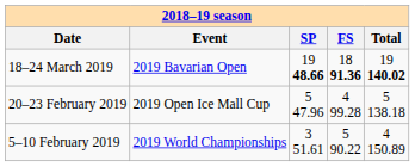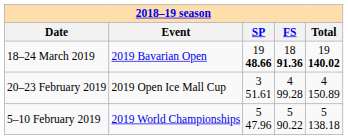 <table class="wikitable">
 <tr>
 <td style="background-color: #ffdead; " colspan=6 align=center><a href='#'><strong>2018–19 season</strong></a></td>
 </tr>
 <tr>
 <th>Date</th>
 <th>Event</th>
 <th><a href='#'>SP</a></th>
 <th><a href='#'>FS</a></th>
 <th>Total</th>
 </tr>
 <tr>
 <td>18–24 March 2019</td>
 <td><a href='#'>2019 Bavarian Open</a></td>
 <td align=center>19 <br> <strong>48.66</strong></td>
 <td align=center>18 <br> <strong>91.36</strong></td>
 <td align=center>19 <br> <strong>140.02</strong></td>
 </tr>
 <tr>
 <td>20–23 February 2019</td>
 <td>2019 Open Ice Mall Cup</td>
-<td align=center>5 <br> 47.96</td>
+<td align=center>3 <br> 51.61</td>
 <td align=center>4 <br> 99.28</td>
-<td align=center>5 <br> 138.18</td>
+<td align=center>4 <br> 150.89</td>
 </tr>
 <tr>
 <td>5–10 February 2019</td>
 <td><a href='#'>2019 World Championships</a></td>
-<td align=center>3 <br> 51.61</td>
+<td align=center>5 <br> 47.96</td>
 <td align=center>5 <br> 90.22</td>
-<td align=center>4 <br> 150.89</td>
+<td align=center>5 <br> 138.18</td>
 </tr>
 </table>
